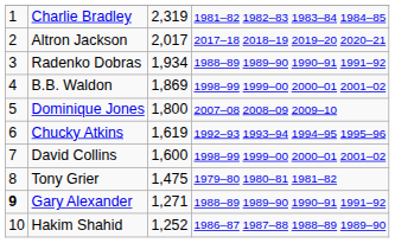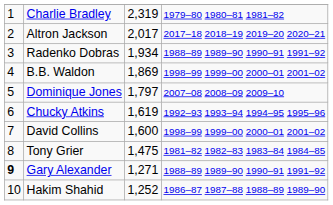 <table class="wikitable">
 <tr>
 </tr>
 <tr>
 <td>1</td>
 <td><a href='#'>Charlie Bradley</a></td>
 <td>2,319</td>
-<td style="font-size:80%;"><a href='#'>1981–82</a> <a href='#'>1982–83</a> <a href='#'>1983–84</a> <a href='#'>1984–85</a></td>
+<td style="font-size:80%;"><a href='#'>1979–80</a> <a href='#'>1980–81</a> <a href='#'>1981–82</a></td>
 </tr>
 <tr>
 <td>2</td>
 <td>Altron Jackson</td>
 <td>2,017</td>
 <td style="font-size:80%;"><a href='#'>2017–18</a> <a href='#'>2018–19</a> <a href='#'>2019–20</a> <a href='#'>2020–21</a></td>
 </tr>
 <tr>
 <td>3</td>
 <td>Radenko Dobras</td>
 <td>1,934</td>
 <td style="font-size:80%;"><a href='#'>1988–89</a> <a href='#'>1989–90</a> <a href='#'>1990–91</a> <a href='#'>1991–92</a></td>
 </tr>
 <tr>
 <td>4</td>
 <td>B.B. Waldon</td>
 <td>1,869</td>
 <td style="font-size:80%;"><a href='#'>1998–99</a> <a href='#'>1999–00</a> <a href='#'>2000–01</a> <a href='#'>2001–02</a></td>
 </tr>
 <tr>
 <td>5</td>
 <td><a href='#'>Dominique Jones</a></td>
-<td>1,800</td>
+<td>1,797</td>
 <td style="font-size:80%;"><a href='#'>2007–08</a> <a href='#'>2008–09</a> <a href='#'>2009–10</a></td>
 </tr>
 <tr>
 <td>6</td>
 <td><a href='#'>Chucky Atkins</a></td>
 <td>1,619</td>
 <td style="font-size:80%;"><a href='#'>1992–93</a> <a href='#'>1993–94</a> <a href='#'>1994–95</a> <a href='#'>1995–96</a></td>
 </tr>
 <tr>
 <td>7</td>
 <td>David Collins</td>
 <td>1,600</td>
 <td style="font-size:80%;"><a href='#'>1998–99</a> <a href='#'>1999–00</a> <a href='#'>2000–01</a> <a href='#'>2001–02</a></td>
 </tr>
 <tr>
 <td>8</td>
 <td>Tony Grier</td>
 <td>1,475</td>
-<td style="font-size:80%;"><a href='#'>1979–80</a> <a href='#'>1980–81</a> <a href='#'>1981–82</a></td>
+<td style="font-size:80%;"><a href='#'>1981–82</a> <a href='#'>1982–83</a> <a href='#'>1983–84</a> <a href='#'>1984–85</a></td>
 </tr>
 <tr>
 <td><strong>9</strong></td>
 <td><a href='#'>Gary Alexander</a></td>
 <td>1,271</td>
 <td style="font-size:80%;"><a href='#'>1988–89</a> <a href='#'>1989–90</a> <a href='#'>1990–91</a> <a href='#'>1991–92</a></td>
 </tr>
 <tr>
 <td>10</td>
 <td>Hakim Shahid</td>
 <td>1,252</td>
 <td style="font-size:80%;"><a href='#'>1986–87</a> <a href='#'>1987–88</a> <a href='#'>1988–89</a> <a href='#'>1989–90</a></td>
 </tr>
 </table>
